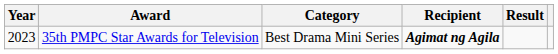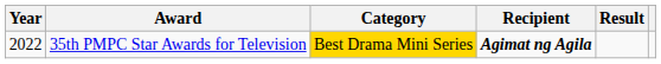 <table class="wikitable">
 <tr>
 <th>Year</th>
 <th>Award</th>
 <th>Category</th>
 <th>Recipient</th>
 <th>Result</th>
 <th></th>
 </tr>
 <tr>
-<td>2023</td>
+<td>2022</td>
 <td><a href='#'>35th PMPC Star Awards for Television</a></td>
-<td>Best Drama Mini Series</td>
+<td style="background: gold;">Best Drama Mini Series</td>
 <td><strong><em>Agimat ng Agila</em></strong></td>
 <td></td>
 <td></td>
 </tr>
 </table>
